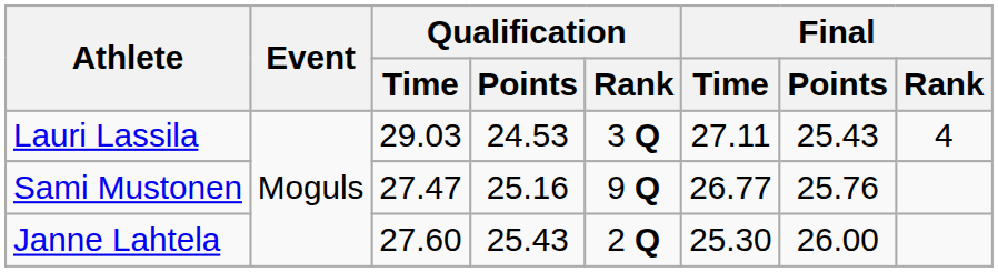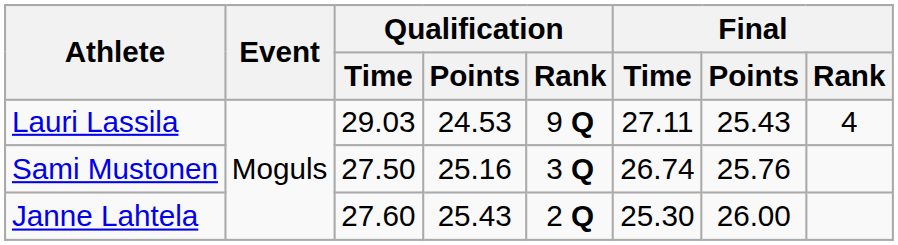 <table class="wikitable" style="font-size:90%">
 <tr>
 <th rowspan="2">Athlete</th>
 <th rowspan="2">Event</th>
 <th colspan="3">Qualification</th>
 <th colspan="3">Final</th>
 </tr>
 <tr>
 <th>Time</th>
 <th>Points</th>
 <th>Rank</th>
 <th>Time</th>
 <th>Points</th>
 <th>Rank</th>
 </tr>
 <tr>
 <td><a href='#'>Lauri Lassila</a></td>
 <td rowspan="3">Moguls</td>
 <td align="center">29.03</td>
 <td align="center">24.53</td>
-<td align="center">3 <strong>Q</strong></td>
+<td align="center">9 <strong>Q</strong></td>
 <td align="center">27.11</td>
 <td align="center">25.43</td>
 <td align="center">4</td>
 </tr>
 <tr>
 <td><a href='#'>Sami Mustonen</a></td>
-<td align="center">27.47</td>
+<td align="center">27.50</td>
 <td align="center">25.16</td>
-<td align="center">9 <strong>Q</strong></td>
-<td align="center">26.77</td>
+<td align="center">3 <strong>Q</strong></td>
+<td align="center">26.74</td>
 <td align="center">25.76</td>
 <td align="center"></td>
 </tr>
 <tr>
 <td><a href='#'>Janne Lahtela</a></td>
 <td align="center">27.60</td>
 <td align="center">25.43</td>
 <td align="center">2 <strong>Q</strong></td>
 <td align="center">25.30</td>
 <td align="center">26.00</td>
 <td align="center"></td>
 </tr>
 </table>
